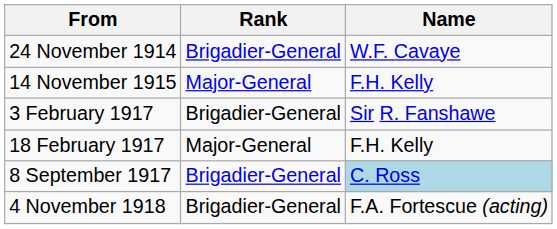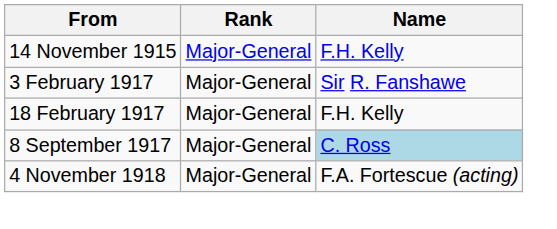 <table class="wikitable">
 <tr>
 <th>From</th>
 <th>Rank</th>
 <th>Name</th>
-</tr>
-<tr>
-<td>24 November 1914</td>
-<td><a href='#'>Brigadier-General</a></td>
-<td><a href='#'>W.F. Cavaye</a></td>
 </tr>
 <tr>
 <td>14 November 1915</td>
 <td><a href='#'>Major-General</a></td>
 <td><a href='#'>F.H. Kelly</a></td>
 </tr>
 <tr>
 <td>3 February 1917</td>
-<td>Brigadier-General</td>
+<td>Major-General</td>
 <td><a href='#'>Sir</a> <a href='#'>R. Fanshawe</a></td>
 </tr>
 <tr>
 <td>18 February 1917</td>
 <td>Major-General</td>
 <td>F.H. Kelly</td>
 </tr>
 <tr>
 <td>8 September 1917</td>
-<td><a href='#'>Brigadier-General</a></td>
+<td>Major-General</td>
 <td style="background: lightblue;"><a href='#'>C. Ross</a></td>
 </tr>
 <tr>
 <td>4 November 1918</td>
-<td>Brigadier-General</td>
+<td>Major-General</td>
 <td>F.A. Fortescue <em>(acting)</em></td>
 </tr>
 </table>
